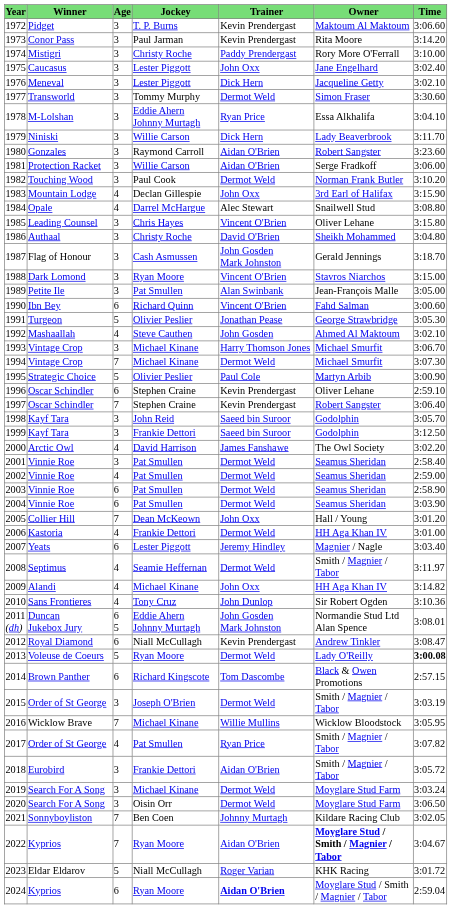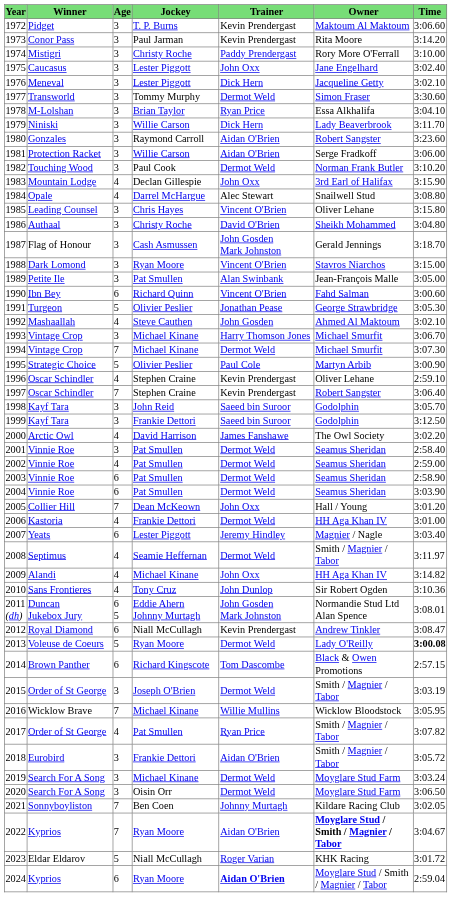 <table class = "sortable" | border="1" style="border-collapse: collapse; font-size:90%">
 <tr bgcolor="#77dd77" align="center">
 <th>Year</th>
 <th>Winner</th>
 <th>Age</th>
 <th>Jockey</th>
 <th>Trainer</th>
 <th>Owner</th>
 <th>Time</th>
 </tr>
 <tr>
 <td>1972</td>
 <td width=128px><a href='#'>Pidget</a></td>
 <td>3</td>
 <td width=140px><a href='#'>T. P. Burns</a></td>
 <td width=154px>Kevin Prendergast</td>
 <td><a href='#'>Maktoum Al Maktoum</a></td>
 <td>3:06.60</td>
 </tr>
 <tr>
 <td>1973</td>
 <td><a href='#'>Conor Pass</a></td>
 <td>3</td>
 <td>Paul Jarman</td>
 <td>Kevin Prendergast</td>
 <td>Rita Moore</td>
 <td>3:14.20</td>
 </tr>
 <tr>
 <td>1974</td>
 <td><a href='#'>Mistigri</a></td>
 <td>3</td>
 <td><a href='#'>Christy Roche</a></td>
 <td><a href='#'>Paddy Prendergast</a></td>
 <td>Rory More O'Ferrall</td>
 <td>3:10.00</td>
 </tr>
 <tr>
 <td>1975</td>
 <td><a href='#'>Caucasus</a></td>
 <td>3</td>
 <td><a href='#'>Lester Piggott</a></td>
 <td><a href='#'>John Oxx</a></td>
 <td><a href='#'>Jane Engelhard</a></td>
 <td>3:02.40</td>
 </tr>
 <tr>
 <td>1976</td>
 <td><a href='#'>Meneval</a></td>
 <td>3</td>
 <td><a href='#'>Lester Piggott</a></td>
 <td><a href='#'>Dick Hern</a></td>
 <td><a href='#'>Jacqueline Getty</a></td>
 <td>3:02.10</td>
 </tr>
 <tr>
 <td>1977</td>
 <td><a href='#'>Transworld</a></td>
 <td>3</td>
 <td>Tommy Murphy</td>
 <td><a href='#'>Dermot Weld</a></td>
 <td><a href='#'>Simon Fraser</a></td>
 <td>3:30.60</td>
 </tr>
 <tr>
 <td>1978</td>
 <td><a href='#'>M-Lolshan</a></td>
 <td>3</td>
-<td><a href='#'>Eddie Ahern</a><br><a href='#'>Johnny Murtagh</a></td>
+<td><a href='#'>Brian Taylor</a></td>
 <td><a href='#'>Ryan Price</a></td>
 <td>Essa Alkhalifa</td>
 <td>3:04.10</td>
 </tr>
 <tr>
 <td>1979</td>
 <td><a href='#'>Niniski</a></td>
 <td>3</td>
 <td><a href='#'>Willie Carson</a></td>
 <td><a href='#'>Dick Hern</a></td>
 <td><a href='#'>Lady Beaverbrook</a></td>
 <td>3:11.70</td>
 </tr>
 <tr>
 <td>1980</td>
 <td><a href='#'>Gonzales</a></td>
 <td>3</td>
 <td>Raymond Carroll</td>
 <td><a href='#'>Aidan O'Brien</a></td>
 <td><a href='#'>Robert Sangster</a></td>
 <td>3:23.60</td>
 </tr>
 <tr>
 <td>1981</td>
 <td><a href='#'>Protection Racket</a></td>
 <td>3</td>
 <td><a href='#'>Willie Carson</a></td>
 <td><a href='#'>Aidan O'Brien</a></td>
 <td>Serge Fradkoff</td>
 <td>3:06.00</td>
 </tr>
 <tr>
 <td>1982</td>
 <td><a href='#'>Touching Wood</a></td>
 <td>3</td>
 <td>Paul Cook</td>
 <td><a href='#'>Dermot Weld</a></td>
 <td width=159px><a href='#'>Norman Frank Butler</a></td>
 <td>3:10.20</td>
 </tr>
 <tr>
 <td>1983</td>
 <td><a href='#'>Mountain Lodge</a></td>
 <td>4</td>
 <td>Declan Gillespie</td>
 <td><a href='#'>John Oxx</a></td>
 <td><a href='#'>3rd Earl of Halifax</a></td>
 <td>3:15.90</td>
 </tr>
 <tr>
 <td>1984</td>
 <td><a href='#'>Opale</a></td>
 <td>4</td>
 <td><a href='#'>Darrel McHargue</a></td>
 <td>Alec Stewart</td>
 <td>Snailwell Stud</td>
 <td>3:08.80</td>
 </tr>
 <tr>
 <td>1985</td>
 <td><a href='#'>Leading Counsel</a></td>
 <td>3</td>
 <td><a href='#'>Chris Hayes</a></td>
 <td><a href='#'>Vincent O'Brien</a></td>
 <td>Oliver Lehane</td>
 <td>3:15.80</td>
 </tr>
 <tr>
 <td>1986</td>
 <td><a href='#'>Authaal</a></td>
 <td>3</td>
 <td><a href='#'>Christy Roche</a></td>
 <td><a href='#'>David O'Brien</a></td>
 <td><a href='#'>Sheikh Mohammed</a></td>
 <td>3:04.80</td>
 </tr>
 <tr>
 <td>1987</td>
 <td>Flag of Honour</td>
 <td>3</td>
 <td><a href='#'>Cash Asmussen</a></td>
 <td><a href='#'>John Gosden</a><br><a href='#'>Mark Johnston</a></td>
 <td>Gerald Jennings</td>
 <td>3:18.70</td>
 </tr>
 <tr>
 <td>1988</td>
 <td><a href='#'>Dark Lomond</a></td>
 <td>3</td>
 <td><a href='#'>Ryan Moore</a></td>
 <td><a href='#'>Vincent O'Brien</a></td>
 <td><a href='#'>Stavros Niarchos</a></td>
 <td>3:15.00</td>
 </tr>
 <tr>
 <td>1989</td>
 <td><a href='#'>Petite Ile</a></td>
 <td>3</td>
 <td><a href='#'>Pat Smullen</a></td>
 <td><a href='#'>Alan Swinbank</a></td>
 <td>Jean-François Malle</td>
 <td>3:05.00</td>
 </tr>
 <tr>
 <td>1990</td>
 <td><a href='#'>Ibn Bey</a></td>
 <td>6</td>
 <td><a href='#'>Richard Quinn</a></td>
 <td><a href='#'>Vincent O'Brien</a></td>
 <td><a href='#'>Fahd Salman</a></td>
 <td>3:00.60</td>
 </tr>
 <tr>
 <td>1991</td>
 <td><a href='#'>Turgeon</a></td>
 <td>5</td>
 <td><a href='#'>Olivier Peslier</a></td>
 <td><a href='#'>Jonathan Pease</a></td>
 <td><a href='#'>George Strawbridge</a></td>
 <td>3:05.30</td>
 </tr>
 <tr>
 <td>1992</td>
 <td><a href='#'>Mashaallah</a></td>
 <td>4</td>
 <td><a href='#'>Steve Cauthen</a></td>
 <td><a href='#'>John Gosden</a></td>
 <td><a href='#'>Ahmed Al Maktoum</a></td>
 <td>3:02.10</td>
 </tr>
 <tr>
 <td>1993</td>
 <td><a href='#'>Vintage Crop</a></td>
 <td>3</td>
 <td><a href='#'>Michael Kinane</a></td>
 <td><a href='#'>Harry Thomson Jones</a></td>
 <td><a href='#'>Michael Smurfit</a></td>
 <td>3:06.70</td>
 </tr>
 <tr>
 <td>1994</td>
 <td><a href='#'>Vintage Crop</a></td>
 <td>7</td>
 <td><a href='#'>Michael Kinane</a></td>
 <td><a href='#'>Dermot Weld</a></td>
 <td><a href='#'>Michael Smurfit</a></td>
 <td>3:07.30</td>
 </tr>
 <tr>
 <td>1995</td>
 <td><a href='#'>Strategic Choice</a></td>
 <td>5</td>
 <td><a href='#'>Olivier Peslier</a></td>
 <td><a href='#'>Paul Cole</a></td>
 <td><a href='#'>Martyn Arbib</a></td>
 <td>3:00.90</td>
 </tr>
 <tr>
 <td>1996</td>
 <td><a href='#'>Oscar Schindler</a></td>
-<td>6</td>
+<td>4</td>
 <td>Stephen Craine</td>
 <td>Kevin Prendergast</td>
 <td>Oliver Lehane</td>
 <td>2:59.10</td>
 </tr>
 <tr>
 <td>1997</td>
 <td><a href='#'>Oscar Schindler</a></td>
 <td>7</td>
 <td>Stephen Craine</td>
 <td>Kevin Prendergast</td>
 <td><a href='#'>Robert Sangster</a></td>
 <td>3:06.40</td>
 </tr>
 <tr>
 <td>1998</td>
 <td><a href='#'>Kayf Tara</a></td>
 <td>3</td>
 <td><a href='#'>John Reid</a></td>
 <td><a href='#'>Saeed bin Suroor</a></td>
 <td><a href='#'>Godolphin</a></td>
 <td>3:05.70</td>
 </tr>
 <tr>
 <td>1999</td>
 <td><a href='#'>Kayf Tara</a></td>
 <td>3</td>
 <td><a href='#'>Frankie Dettori</a></td>
 <td><a href='#'>Saeed bin Suroor</a></td>
 <td><a href='#'>Godolphin</a></td>
 <td>3:12.50</td>
 </tr>
 <tr>
 <td>2000</td>
 <td><a href='#'>Arctic Owl</a></td>
 <td>4</td>
 <td><a href='#'>David Harrison</a></td>
 <td><a href='#'>James Fanshawe</a></td>
 <td>The Owl Society</td>
 <td>3:02.20</td>
 </tr>
 <tr>
 <td>2001</td>
 <td><a href='#'>Vinnie Roe</a></td>
 <td>3</td>
 <td><a href='#'>Pat Smullen</a></td>
 <td><a href='#'>Dermot Weld</a></td>
 <td><a href='#'>Seamus Sheridan</a></td>
 <td>2:58.40</td>
 </tr>
 <tr>
 <td>2002</td>
 <td><a href='#'>Vinnie Roe</a></td>
 <td>4</td>
 <td><a href='#'>Pat Smullen</a></td>
 <td><a href='#'>Dermot Weld</a></td>
 <td><a href='#'>Seamus Sheridan</a></td>
 <td>2:59.00</td>
 </tr>
 <tr>
 <td>2003</td>
 <td><a href='#'>Vinnie Roe</a></td>
 <td>6</td>
 <td><a href='#'>Pat Smullen</a></td>
 <td><a href='#'>Dermot Weld</a></td>
 <td><a href='#'>Seamus Sheridan</a></td>
 <td>2:58.90</td>
 </tr>
 <tr>
 <td>2004</td>
 <td><a href='#'>Vinnie Roe</a></td>
 <td>6</td>
 <td><a href='#'>Pat Smullen</a></td>
 <td><a href='#'>Dermot Weld</a></td>
 <td><a href='#'>Seamus Sheridan</a></td>
 <td>3:03.90</td>
 </tr>
 <tr>
 <td>2005</td>
 <td><a href='#'>Collier Hill</a></td>
 <td>7</td>
 <td><a href='#'>Dean McKeown</a></td>
 <td><a href='#'>John Oxx</a></td>
 <td>Hall / Young </td>
 <td>3:01.20</td>
 </tr>
 <tr>
 <td>2006</td>
 <td><a href='#'>Kastoria</a></td>
 <td>4</td>
 <td><a href='#'>Frankie Dettori</a></td>
 <td><a href='#'>Dermot Weld</a></td>
 <td><a href='#'>HH Aga Khan IV</a></td>
 <td>3:01.00</td>
 </tr>
 <tr>
 <td>2007</td>
 <td><a href='#'>Yeats</a></td>
 <td>6</td>
 <td><a href='#'>Lester Piggott</a></td>
 <td><a href='#'>Jeremy Hindley</a></td>
 <td><a href='#'>Magnier</a> / Nagle </td>
 <td>3:03.40</td>
 </tr>
 <tr>
 <td>2008</td>
 <td><a href='#'>Septimus</a></td>
 <td>4</td>
 <td><a href='#'>Seamie Heffernan</a></td>
 <td><a href='#'>Dermot Weld</a></td>
 <td>Smith  / <a href='#'>Magnier</a> / <a href='#'>Tabor</a></td>
 <td>3:11.97</td>
 </tr>
 <tr>
 <td>2009</td>
 <td><a href='#'>Alandi</a></td>
 <td>4</td>
 <td><a href='#'>Michael Kinane</a></td>
 <td><a href='#'>John Oxx</a></td>
 <td><a href='#'>HH Aga Khan IV</a></td>
 <td>3:14.82</td>
 </tr>
 <tr>
 <td>2010</td>
 <td><a href='#'>Sans Frontieres</a></td>
 <td>4</td>
 <td><a href='#'>Tony Cruz</a></td>
 <td><a href='#'>John Dunlop</a></td>
 <td>Sir Robert Ogden</td>
 <td>3:10.36</td>
 </tr>
 <tr>
 <td>2011<br><em>(<a href='#'>dh</a>)</em></td>
 <td><a href='#'>Duncan</a><br><a href='#'>Jukebox Jury</a></td>
 <td>6<br>5</td>
 <td><a href='#'>Eddie Ahern</a><br><a href='#'>Johnny Murtagh</a></td>
 <td><a href='#'>John Gosden</a><br><a href='#'>Mark Johnston</a></td>
 <td>Normandie Stud Ltd<br>Alan Spence</td>
 <td>3:08.01</td>
 </tr>
 <tr>
 <td>2012</td>
 <td><a href='#'>Royal Diamond</a></td>
 <td>6</td>
 <td>Niall McCullagh</td>
 <td>Kevin Prendergast</td>
 <td><a href='#'>Andrew Tinkler</a></td>
 <td>3:08.47</td>
 </tr>
 <tr>
 <td>2013</td>
 <td><a href='#'>Voleuse de Coeurs</a></td>
 <td>5</td>
 <td><a href='#'>Ryan Moore</a></td>
 <td><a href='#'>Dermot Weld</a></td>
 <td><a href='#'>Lady O'Reilly</a></td>
 <td><strong>3:00.08</strong></td>
 </tr>
 <tr>
 <td>2014</td>
 <td><a href='#'>Brown Panther</a></td>
 <td>6</td>
 <td><a href='#'>Richard Kingscote</a></td>
 <td><a href='#'>Tom Dascombe</a></td>
 <td><a href='#'>Black</a> & <a href='#'>Owen</a> Promotions</td>
 <td>2:57.15</td>
 </tr>
 <tr>
 <td>2015</td>
 <td><a href='#'>Order of St George</a></td>
 <td>3</td>
 <td><a href='#'>Joseph O'Brien</a></td>
 <td><a href='#'>Dermot Weld</a></td>
 <td>Smith  / <a href='#'>Magnier</a> / <a href='#'>Tabor</a></td>
 <td>3:03.19</td>
 </tr>
 <tr>
 <td>2016</td>
 <td>Wicklow Brave</td>
 <td>7</td>
 <td><a href='#'>Michael Kinane</a></td>
 <td><a href='#'>Willie Mullins</a></td>
 <td>Wicklow Bloodstock</td>
 <td>3:05.95</td>
 </tr>
 <tr>
 <td>2017</td>
 <td><a href='#'>Order of St George</a></td>
 <td>4</td>
 <td><a href='#'>Pat Smullen</a></td>
 <td><a href='#'>Ryan Price</a></td>
 <td>Smith  / <a href='#'>Magnier</a> / <a href='#'>Tabor</a></td>
 <td>3:07.82</td>
 </tr>
 <tr>
 <td>2018</td>
 <td><a href='#'>Eurobird</a></td>
 <td>3</td>
 <td><a href='#'>Frankie Dettori</a></td>
 <td><a href='#'>Aidan O'Brien</a></td>
 <td>Smith  / <a href='#'>Magnier</a> / <a href='#'>Tabor</a></td>
 <td>3:05.72</td>
 </tr>
 <tr>
 <td>2019</td>
 <td><a href='#'>Search For A Song</a></td>
 <td>3</td>
 <td><a href='#'>Michael Kinane</a></td>
 <td><a href='#'>Dermot Weld</a></td>
 <td><a href='#'>Moyglare Stud Farm</a></td>
 <td>3:03.24</td>
 </tr>
 <tr>
 <td>2020</td>
 <td><a href='#'>Search For A Song</a></td>
 <td>3</td>
 <td>Oisin Orr</td>
 <td><a href='#'>Dermot Weld</a></td>
 <td><a href='#'>Moyglare Stud Farm</a></td>
 <td>3:06.50</td>
 </tr>
 <tr>
 <td>2021</td>
 <td><a href='#'>Sonnyboyliston</a></td>
 <td>7</td>
 <td>Ben Coen</td>
 <td><a href='#'>Johnny Murtagh</a></td>
 <td>Kildare Racing Club</td>
 <td>3:02.05</td>
 </tr>
 <tr>
 <td>2022</td>
 <td><a href='#'>Kyprios</a></td>
 <td>7</td>
 <td><a href='#'>Ryan Moore</a></td>
 <td><a href='#'>Aidan O'Brien</a></td>
 <td><strong><a href='#'>Moyglare Stud</a> / Smith / <a href='#'>Magnier</a> / <a href='#'>Tabor</a></strong></td>
 <td>3:04.67</td>
 </tr>
 <tr>
 <td>2023</td>
 <td>Eldar Eldarov</td>
 <td>5</td>
 <td>Niall McCullagh</td>
 <td><a href='#'>Roger Varian</a></td>
 <td>KHK Racing</td>
 <td>3:01.72</td>
 </tr>
 <tr>
 <td>2024</td>
 <td><a href='#'>Kyprios</a></td>
 <td>6</td>
 <td><a href='#'>Ryan Moore</a></td>
 <td><strong><a href='#'>Aidan O'Brien</a></strong></td>
 <td><a href='#'>Moyglare Stud</a> / Smith / <a href='#'>Magnier</a> / <a href='#'>Tabor</a></td>
 <td>2:59.04</td>
 </tr>
 </table>
